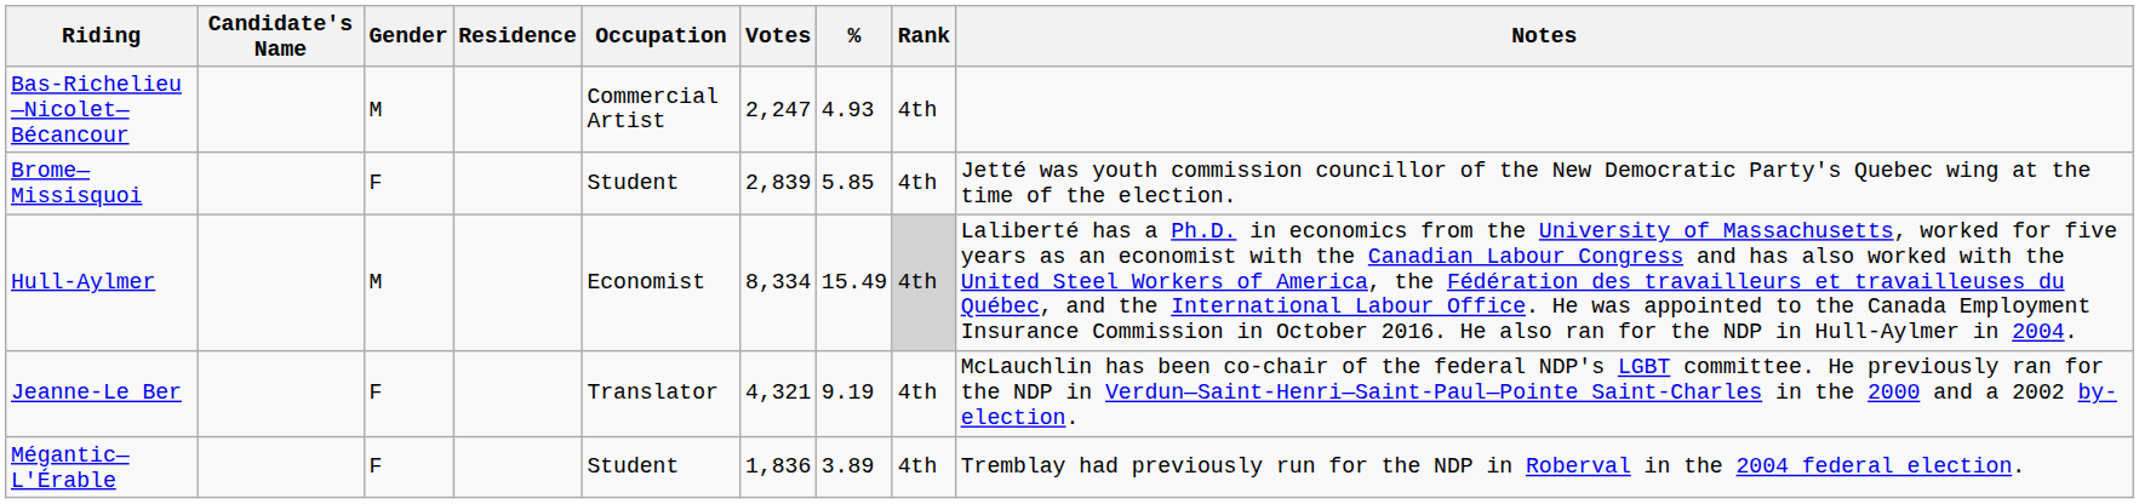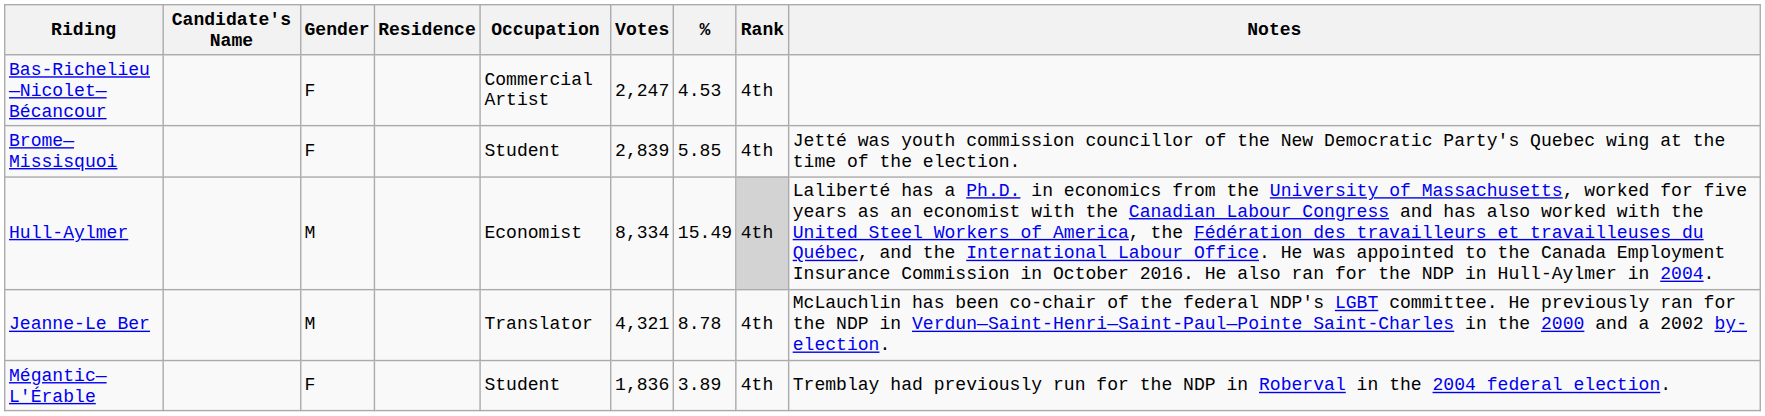 <table class="wikitable sortable" width="100%">
 <tr>
 <th>Riding</th>
 <th>Candidate's Name</th>
 <th>Gender</th>
 <th>Residence</th>
 <th>Occupation</th>
 <th>Votes</th>
 <th>%</th>
 <th>Rank</th>
 <th>Notes</th>
 </tr>
 <tr>
 <td><a href='#'>Bas-Richelieu—Nicolet—Bécancour</a></td>
 <td></td>
-<td>M</td>
+<td>F</td>
 <td></td>
 <td>Commercial Artist</td>
 <td>2,247</td>
-<td>4.93</td>
+<td>4.53</td>
 <td>4th</td>
 <td></td>
 </tr>
 <tr>
 <td><a href='#'>Brome—Missisquoi</a></td>
 <td></td>
 <td>F</td>
 <td></td>
 <td>Student</td>
 <td>2,839</td>
 <td>5.85</td>
 <td>4th</td>
 <td>Jetté was youth commission councillor of the New Democratic Party's Quebec wing at the time of the election.</td>
 </tr>
 <tr>
 <td><a href='#'>Hull-Aylmer</a></td>
 <td></td>
 <td>M</td>
 <td></td>
 <td>Economist</td>
 <td>8,334</td>
 <td>15.49</td>
 <td style="background: lightgrey;">4th</td>
 <td>Laliberté has a <a href='#'>Ph.D.</a> in economics from the <a href='#'>University of Massachusetts</a>, worked for five years as an economist with the <a href='#'>Canadian Labour Congress</a> and has also worked with the <a href='#'>United Steel Workers of America</a>, the <a href='#'>Fédération des travailleurs et travailleuses du Québec</a>, and the <a href='#'>International Labour Office</a>. He was appointed to the Canada Employment Insurance Commission in October 2016. He also ran for the NDP in Hull-Aylmer in <a href='#'>2004</a>.</td>
 </tr>
 <tr>
 <td><a href='#'>Jeanne-Le Ber</a></td>
 <td></td>
-<td>F</td>
+<td>M</td>
 <td></td>
 <td>Translator</td>
 <td>4,321</td>
-<td>9.19</td>
+<td>8.78</td>
 <td>4th</td>
 <td>McLauchlin has been co-chair of the federal NDP's <a href='#'>LGBT</a> committee. He previously ran for the NDP in <a href='#'>Verdun—Saint-Henri—Saint-Paul—Pointe Saint-Charles</a> in the <a href='#'>2000</a> and a 2002 <a href='#'>by-election</a>.</td>
 </tr>
 <tr>
 <td><a href='#'>Mégantic—L'Érable</a></td>
 <td></td>
 <td>F</td>
 <td></td>
 <td>Student</td>
 <td>1,836</td>
 <td>3.89</td>
 <td>4th</td>
 <td>Tremblay had previously run for the NDP in <a href='#'>Roberval</a> in the <a href='#'>2004 federal election</a>.</td>
 </tr>
 </table>
